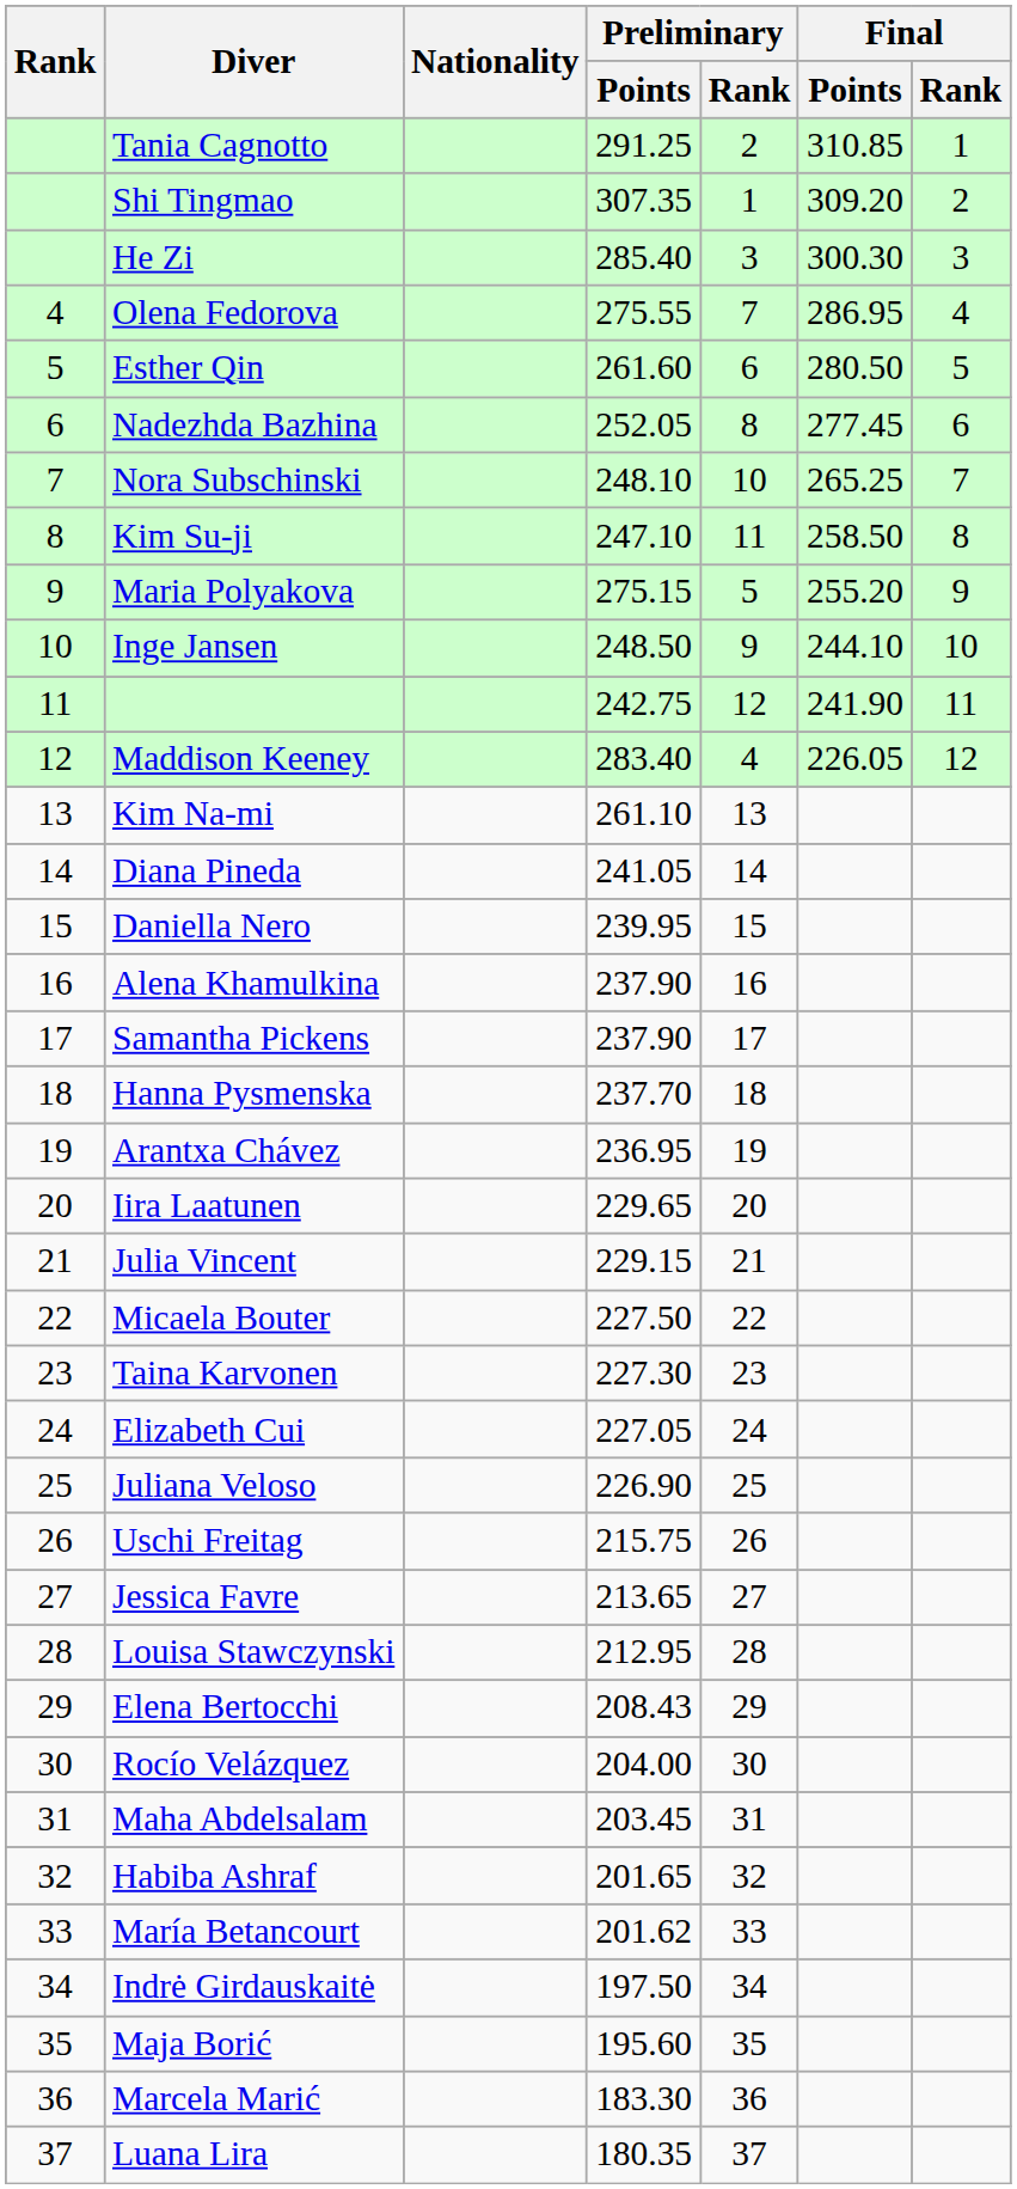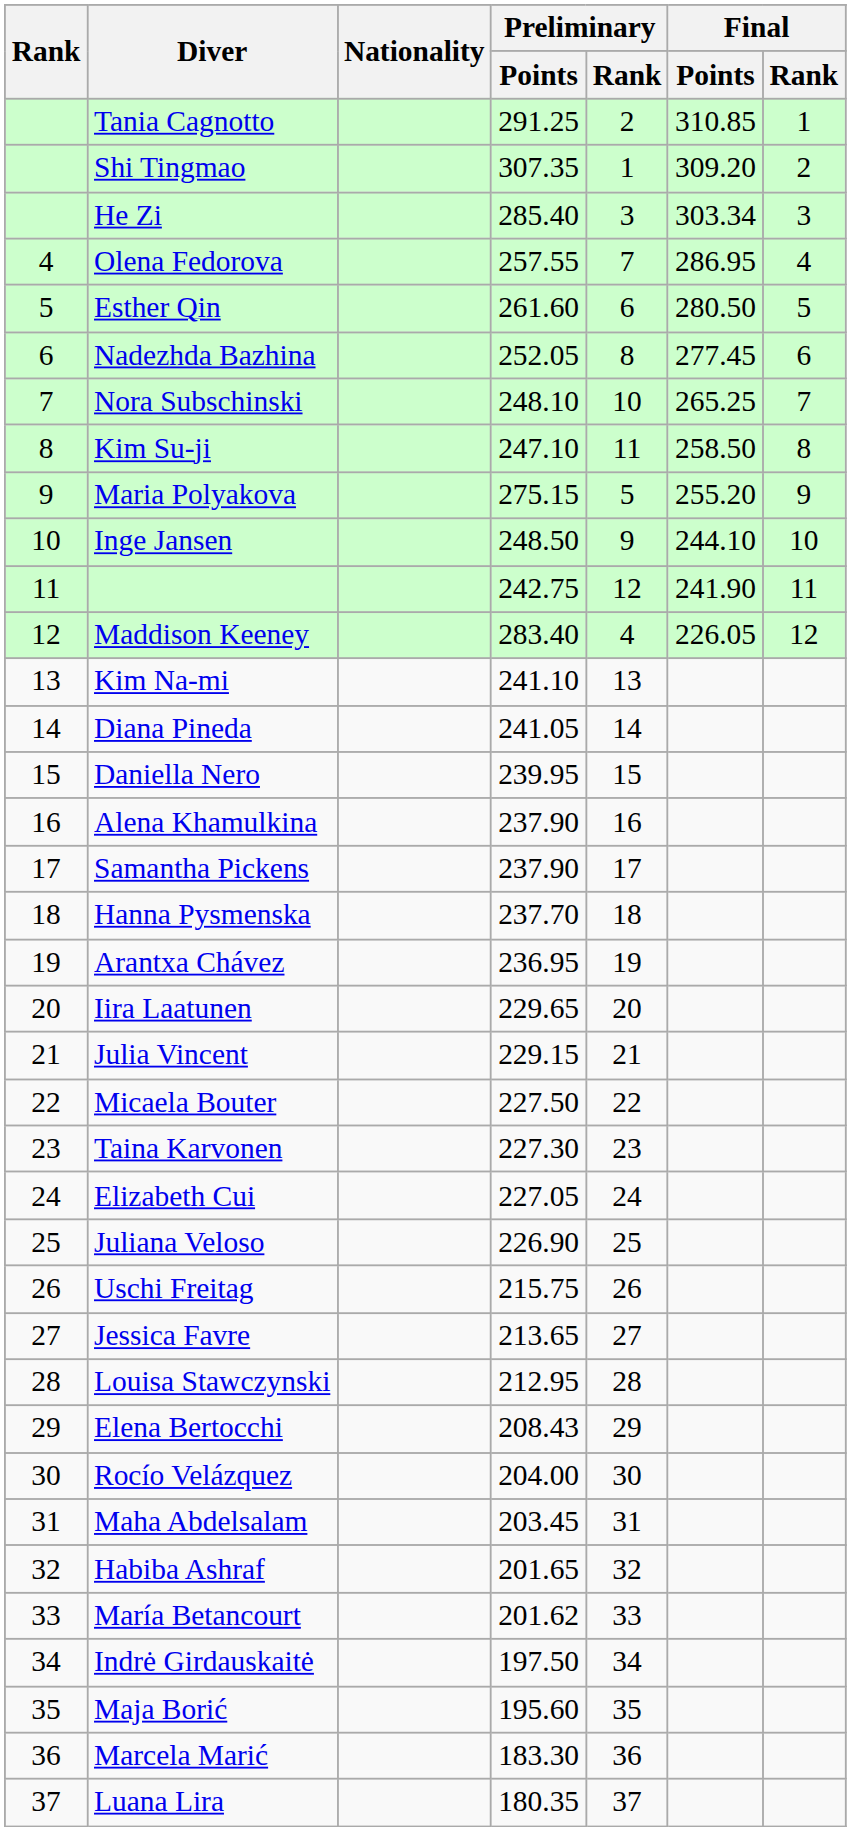 <table class="wikitable sortable" style="text-align:center">
 <tr>
 <th rowspan=2>Rank</th>
 <th rowspan=2>Diver</th>
 <th rowspan=2>Nationality</th>
 <th colspan=2>Preliminary</th>
 <th colspan=2>Final</th>
 </tr>
 <tr>
 <th>Points</th>
 <th>Rank</th>
 <th>Points</th>
 <th>Rank</th>
 </tr>
 <tr bgcolor=ccffcc>
 <td></td>
 <td align=left><a href='#'>Tania Cagnotto</a></td>
 <td align=left></td>
 <td>291.25</td>
 <td>2</td>
 <td>310.85</td>
 <td>1</td>
 </tr>
 <tr bgcolor=ccffcc>
 <td></td>
 <td align=left><a href='#'>Shi Tingmao</a></td>
 <td align=left></td>
 <td>307.35</td>
 <td>1</td>
 <td>309.20</td>
 <td>2</td>
 </tr>
 <tr bgcolor=ccffcc>
 <td></td>
 <td align=left><a href='#'>He Zi</a></td>
 <td align=left></td>
 <td>285.40</td>
 <td>3</td>
-<td>300.30</td>
+<td>303.34</td>
 <td>3</td>
 </tr>
 <tr bgcolor=ccffcc>
 <td>4</td>
 <td align=left><a href='#'>Olena Fedorova</a></td>
 <td align=left></td>
-<td>275.55</td>
+<td>257.55</td>
 <td>7</td>
 <td>286.95</td>
 <td>4</td>
 </tr>
 <tr bgcolor=ccffcc>
 <td>5</td>
 <td align=left><a href='#'>Esther Qin</a></td>
 <td align=left></td>
 <td>261.60</td>
 <td>6</td>
 <td>280.50</td>
 <td>5</td>
 </tr>
 <tr bgcolor=ccffcc>
 <td>6</td>
 <td align=left><a href='#'>Nadezhda Bazhina</a></td>
 <td align=left></td>
 <td>252.05</td>
 <td>8</td>
 <td>277.45</td>
 <td>6</td>
 </tr>
 <tr bgcolor=ccffcc>
 <td>7</td>
 <td align=left><a href='#'>Nora Subschinski</a></td>
 <td align=left></td>
 <td>248.10</td>
 <td>10</td>
 <td>265.25</td>
 <td>7</td>
 </tr>
 <tr bgcolor=ccffcc>
 <td>8</td>
 <td align=left><a href='#'>Kim Su-ji</a></td>
 <td align=left></td>
 <td>247.10</td>
 <td>11</td>
 <td>258.50</td>
 <td>8</td>
 </tr>
 <tr bgcolor=ccffcc>
 <td>9</td>
 <td align=left><a href='#'>Maria Polyakova</a></td>
 <td align=left></td>
 <td>275.15</td>
 <td>5</td>
 <td>255.20</td>
 <td>9</td>
 </tr>
 <tr bgcolor=ccffcc>
 <td>10</td>
 <td align=left><a href='#'>Inge Jansen</a></td>
 <td align=left></td>
 <td>248.50</td>
 <td>9</td>
 <td>244.10</td>
 <td>10</td>
 </tr>
 <tr bgcolor=ccffcc>
 <td>11</td>
 <td align=left></td>
 <td align=left></td>
 <td>242.75</td>
 <td>12</td>
 <td>241.90</td>
 <td>11</td>
 </tr>
 <tr bgcolor=ccffcc>
 <td>12</td>
 <td align=left><a href='#'>Maddison Keeney</a></td>
 <td align=left></td>
 <td>283.40</td>
 <td>4</td>
 <td>226.05</td>
 <td>12</td>
 </tr>
 <tr>
 <td>13</td>
 <td align=left><a href='#'>Kim Na-mi</a></td>
 <td align=left></td>
-<td>261.10</td>
+<td>241.10</td>
 <td>13</td>
 <td></td>
 <td></td>
 </tr>
 <tr>
 <td>14</td>
 <td align=left><a href='#'>Diana Pineda</a></td>
 <td align=left></td>
 <td>241.05</td>
 <td>14</td>
 <td></td>
 <td></td>
 </tr>
 <tr>
 <td>15</td>
 <td align=left><a href='#'>Daniella Nero</a></td>
 <td align=left></td>
 <td>239.95</td>
 <td>15</td>
 <td></td>
 <td></td>
 </tr>
 <tr>
 <td>16</td>
 <td align=left><a href='#'>Alena Khamulkina</a></td>
 <td align=left></td>
 <td>237.90</td>
 <td>16</td>
 <td></td>
 <td></td>
 </tr>
 <tr>
 <td>17</td>
 <td align=left><a href='#'>Samantha Pickens</a></td>
 <td align=left></td>
 <td>237.90</td>
 <td>17</td>
 <td></td>
 <td></td>
 </tr>
 <tr>
 <td>18</td>
 <td align=left><a href='#'>Hanna Pysmenska</a></td>
 <td align=left></td>
 <td>237.70</td>
 <td>18</td>
 <td></td>
 <td></td>
 </tr>
 <tr>
 <td>19</td>
 <td align=left><a href='#'>Arantxa Chávez</a></td>
 <td align=left></td>
 <td>236.95</td>
 <td>19</td>
 <td></td>
 <td></td>
 </tr>
 <tr>
 <td>20</td>
 <td align=left><a href='#'>Iira Laatunen</a></td>
 <td align=left></td>
 <td>229.65</td>
 <td>20</td>
 <td></td>
 <td></td>
 </tr>
 <tr>
 <td>21</td>
 <td align=left><a href='#'>Julia Vincent</a></td>
 <td align=left></td>
 <td>229.15</td>
 <td>21</td>
 <td></td>
 <td></td>
 </tr>
 <tr>
 <td>22</td>
 <td align=left><a href='#'>Micaela Bouter</a></td>
 <td align=left></td>
 <td>227.50</td>
 <td>22</td>
 <td></td>
 <td></td>
 </tr>
 <tr>
 <td>23</td>
 <td align=left><a href='#'>Taina Karvonen</a></td>
 <td align=left></td>
 <td>227.30</td>
 <td>23</td>
 <td></td>
 <td></td>
 </tr>
 <tr>
 <td>24</td>
 <td align=left><a href='#'>Elizabeth Cui</a></td>
 <td align=left></td>
 <td>227.05</td>
 <td>24</td>
 <td></td>
 <td></td>
 </tr>
 <tr>
 <td>25</td>
 <td align=left><a href='#'>Juliana Veloso</a></td>
 <td align=left></td>
 <td>226.90</td>
 <td>25</td>
 <td></td>
 <td></td>
 </tr>
 <tr>
 <td>26</td>
 <td align=left><a href='#'>Uschi Freitag</a></td>
 <td align=left></td>
 <td>215.75</td>
 <td>26</td>
 <td></td>
 <td></td>
 </tr>
 <tr>
 <td>27</td>
 <td align=left><a href='#'>Jessica Favre</a></td>
 <td align=left></td>
 <td>213.65</td>
 <td>27</td>
 <td></td>
 <td></td>
 </tr>
 <tr>
 <td>28</td>
 <td align=left><a href='#'>Louisa Stawczynski</a></td>
 <td align=left></td>
 <td>212.95</td>
 <td>28</td>
 <td></td>
 <td></td>
 </tr>
 <tr>
 <td>29</td>
 <td align=left><a href='#'>Elena Bertocchi</a></td>
 <td align=left></td>
 <td>208.43</td>
 <td>29</td>
 <td></td>
 <td></td>
 </tr>
 <tr>
 <td>30</td>
 <td align=left><a href='#'>Rocío Velázquez</a></td>
 <td align=left></td>
 <td>204.00</td>
 <td>30</td>
 <td></td>
 <td></td>
 </tr>
 <tr>
 <td>31</td>
 <td align=left><a href='#'>Maha Abdelsalam</a></td>
 <td align=left></td>
 <td>203.45</td>
 <td>31</td>
 <td></td>
 <td></td>
 </tr>
 <tr>
 <td>32</td>
 <td align=left><a href='#'>Habiba Ashraf</a></td>
 <td align=left></td>
 <td>201.65</td>
 <td>32</td>
 <td></td>
 <td></td>
 </tr>
 <tr>
 <td>33</td>
 <td align=left><a href='#'>María Betancourt</a></td>
 <td align=left></td>
 <td>201.62</td>
 <td>33</td>
 <td></td>
 <td></td>
 </tr>
 <tr>
 <td>34</td>
 <td align=left><a href='#'>Indrė Girdauskaitė</a></td>
 <td align=left></td>
 <td>197.50</td>
 <td>34</td>
 <td></td>
 <td></td>
 </tr>
 <tr>
 <td>35</td>
 <td align=left><a href='#'>Maja Borić</a></td>
 <td align=left></td>
 <td>195.60</td>
 <td>35</td>
 <td></td>
 <td></td>
 </tr>
 <tr>
 <td>36</td>
 <td align=left><a href='#'>Marcela Marić</a></td>
 <td align=left></td>
 <td>183.30</td>
 <td>36</td>
 <td></td>
 <td></td>
 </tr>
 <tr>
 <td>37</td>
 <td align=left><a href='#'>Luana Lira</a></td>
 <td align=left></td>
 <td>180.35</td>
 <td>37</td>
 <td></td>
 <td></td>
 </tr>
 </table>
